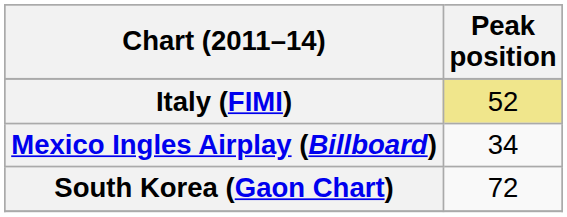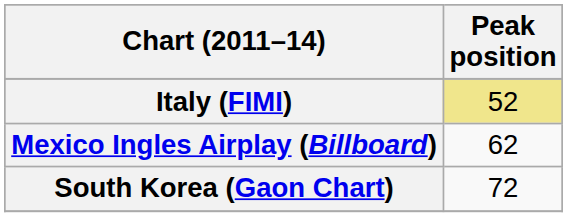 <table class="wikitable plainrowheaders sortable" style="text-align:center">
 <tr>
 <th>Chart (2011–14)</th>
 <th>Peak<br>position</th>
 </tr>
 <tr>
 </tr>
 <tr>
 </tr>
 <tr>
 </tr>
 <tr>
 </tr>
 <tr>
 <th scope="row">Italy (<a href='#'>FIMI</a>)</th>
 <td style="background: khaki;">52</td>
 </tr>
 <tr>
 <th scope="row"><a href='#'>Mexico Ingles Airplay</a> (<em><a href='#'>Billboard</a></em>)</th>
-<td>34</td>
+<td>62</td>
 </tr>
 <tr>
 <th scope="row">South Korea (<a href='#'>Gaon Chart</a>)</th>
 <td>72</td>
 </tr>
 <tr>
 </tr>
 <tr>
 </tr>
 <tr>
 </tr>
 <tr>
 </tr>
 <tr>
 </tr>
 <tr>
 </tr>
 <tr>
 </tr>
 </table>
